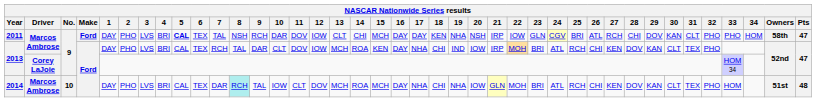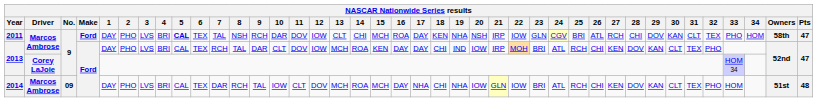 <table class="wikitable" style="text-align:center; font-size:75%">
 <tr>
 <th colspan=45><a href='#'>NASCAR Nationwide Series</a> results</th>
 </tr>
 <tr>
 <th>Year</th>
 <th>Driver</th>
 <th>No.</th>
 <th>Make</th>
 <th>1</th>
 <th>2</th>
 <th>3</th>
 <th>4</th>
 <th>5</th>
 <th>6</th>
 <th>7</th>
 <th>8</th>
 <th>9</th>
 <th>10</th>
 <th>11</th>
 <th>12</th>
 <th>13</th>
 <th>14</th>
 <th>15</th>
 <th>16</th>
 <th>17</th>
 <th>18</th>
 <th>19</th>
 <th>20</th>
 <th>21</th>
 <th>22</th>
 <th>23</th>
 <th>24</th>
 <th>25</th>
 <th>26</th>
 <th>27</th>
 <th>28</th>
 <th>29</th>
 <th>30</th>
 <th>31</th>
 <th>32</th>
 <th>33</th>
 <th>34</th>
 <th>Owners</th>
 <th>Pts</th>
 </tr>
 <tr>
 <th><a href='#'>2011</a></th>
 <th rowspan="2"><a href='#'>Marcos Ambrose</a></th>
 <th rowspan="3">9</th>
 <th><a href='#'>Ford</a></th>
 <td><a href='#'>DAY</a></td>
 <td><a href='#'>PHO</a></td>
 <td><a href='#'>LVS</a></td>
 <td><a href='#'>BRI</a></td>
 <td><strong><a href='#'>CAL</a></strong></td>
 <td><a href='#'>TEX</a></td>
 <td><a href='#'>TAL</a></td>
 <td><a href='#'>NSH</a></td>
 <td><a href='#'>RCH</a></td>
 <td><a href='#'>DAR</a></td>
 <td><a href='#'>DOV</a></td>
 <td><a href='#'>IOW</a></td>
 <td><a href='#'>CLT</a></td>
 <td><a href='#'>CHI</a></td>
 <td><a href='#'>MCH</a></td>
-<td><a href='#'>DAY</a></td>
+<td><a href='#'>ROA</a></td>
 <td><a href='#'>DAY</a></td>
 <td><a href='#'>KEN</a></td>
 <td><a href='#'>NHA</a></td>
 <td><a href='#'>NSH</a></td>
 <td><a href='#'>IRP</a></td>
 <td><a href='#'>IOW</a></td>
 <td><a href='#'>GLN</a></td>
 <td style="background:#FFFFBF;"><a href='#'>CGV</a><br></td>
 <td><a href='#'>BRI</a></td>
 <td><a href='#'>ATL</a></td>
 <td><a href='#'>RCH</a></td>
 <td><a href='#'>CHI</a></td>
 <td><a href='#'>DOV</a></td>
 <td><a href='#'>KAN</a></td>
 <td><a href='#'>CLT</a></td>
-<td><a href='#'>PHO</a></td>
+<td><a href='#'>TEX</a></td>
 <td><a href='#'>PHO</a></td>
 <td><a href='#'>HOM</a></td>
 <th>58th</th>
 <th>47</th>
 </tr>
 <tr>
 <th rowspan=2><a href='#'>2013</a></th>
 <th rowspan=3><a href='#'>Ford</a></th>
 <td><a href='#'>DAY</a></td>
 <td><a href='#'>PHO</a></td>
 <td><a href='#'>LVS</a></td>
 <td><a href='#'>BRI</a></td>
 <td><a href='#'>CAL</a></td>
 <td><a href='#'>TEX</a></td>
 <td><a href='#'>RCH</a></td>
 <td><a href='#'>TAL</a></td>
 <td><a href='#'>DAR</a></td>
 <td><a href='#'>CLT</a></td>
 <td><a href='#'>DOV</a></td>
 <td><a href='#'>IOW</a></td>
 <td><a href='#'>MCH</a></td>
 <td><a href='#'>ROA</a></td>
 <td><a href='#'>KEN</a></td>
 <td><a href='#'>DAY</a></td>
-<td><a href='#'>NHA</a></td>
+<td><a href='#'>DAY</a></td>
 <td><a href='#'>CHI</a></td>
 <td><a href='#'>IND</a></td>
 <td><a href='#'>IOW</a></td>
 <td><a href='#'>IRP</a></td>
 <td style="background:#FFDF9F;"><a href='#'>MOH</a><br></td>
 <td><a href='#'>BRI</a></td>
 <td><a href='#'>ATL</a></td>
 <td><a href='#'>RCH</a></td>
 <td><a href='#'>CHI</a></td>
 <td><a href='#'>KEN</a></td>
 <td><a href='#'>DOV</a></td>
 <td><a href='#'>KAN</a></td>
 <td><a href='#'>CLT</a></td>
 <td><a href='#'>TEX</a></td>
 <td><a href='#'>PHO</a></td>
 <td colspan=2></td>
 <th rowspan=2>52nd</th>
 <th rowspan=2>47</th>
 </tr>
 <tr>
 <th><a href='#'>Corey LaJoie</a></th>
 <td colspan=32></td>
 <td style="background:#CFCFFF;"><a href='#'>HOM</a><br><small>34</small></td>
 <td></td>
 </tr>
 <tr>
 <th><a href='#'>2014</a></th>
 <th><a href='#'>Marcos Ambrose</a></th>
-<th>10</th>
+<th>09</th>
 <td><a href='#'>DAY</a></td>
 <td><a href='#'>PHO</a></td>
 <td><a href='#'>LVS</a></td>
 <td><a href='#'>BRI</a></td>
 <td><a href='#'>CAL</a></td>
 <td><a href='#'>TEX</a></td>
 <td><a href='#'>DAR</a></td>
-<td style="background: paleturquoise;"><a href='#'>RCH</a></td>
+<td><a href='#'>RCH</a></td>
 <td><a href='#'>TAL</a></td>
 <td><a href='#'>IOW</a></td>
 <td><a href='#'>CLT</a></td>
 <td><a href='#'>DOV</a></td>
 <td><a href='#'>MCH</a></td>
 <td><a href='#'>ROA</a></td>
 <td><a href='#'>MCH</a></td>
 <td><a href='#'>DAY</a></td>
 <td><a href='#'>NHA</a></td>
 <td><a href='#'>CHI</a></td>
 <td><a href='#'>NHA</a></td>
 <td><a href='#'>IOW</a></td>
 <td style="background:#FFFFBF;"><a href='#'>GLN</a><br></td>
-<td><a href='#'>MOH</a></td>
+<td><a href='#'>IOW</a></td>
 <td><a href='#'>BRI</a></td>
 <td><a href='#'>ATL</a></td>
 <td><a href='#'>RCH</a></td>
 <td><a href='#'>CHI</a></td>
 <td><a href='#'>KEN</a></td>
 <td><a href='#'>DOV</a></td>
 <td><a href='#'>KAN</a></td>
 <td><a href='#'>CLT</a></td>
 <td><a href='#'>TEX</a></td>
 <td><a href='#'>PHO</a></td>
 <td><a href='#'>HOM</a></td>
 <td></td>
 <th>51st</th>
 <th>48</th>
 </tr>
 </table>
